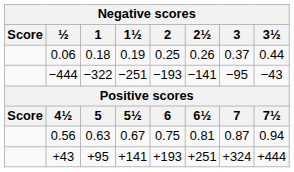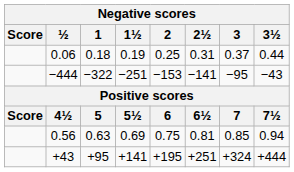 <table class="wikitable" style="width:100px; text-align:center">
 <tr>
 <th colspan = 10><strong>Negative scores</strong></th>
 </tr>
 <tr>
 <th>Score</th>
 <th>½</th>
 <th>1</th>
 <th>1½</th>
 <th>2</th>
 <th>2½</th>
 <th>3</th>
 <th>3½</th>
 </tr>
 <tr>
 <td style="width:50%;"></td>
 <td>0.06</td>
 <td>0.18</td>
 <td>0.19</td>
 <td>0.25</td>
-<td>0.26</td>
+<td>0.31</td>
 <td>0.37</td>
 <td>0.44</td>
 </tr>
 <tr>
 <td style="width:50%;"></td>
 <td>−444</td>
 <td>−322</td>
 <td>−251</td>
-<td>−193</td>
+<td>−153</td>
 <td>−141</td>
 <td>−95</td>
 <td>−43</td>
 </tr>
 <tr>
 <th colspan = 10><strong>Positive scores</strong></th>
 </tr>
 <tr>
 <th>Score</th>
 <th>4½</th>
 <th>5</th>
 <th>5½</th>
 <th>6</th>
 <th>6½</th>
 <th>7</th>
 <th>7½</th>
 </tr>
 <tr>
 <td style="width:50%;"></td>
 <td>0.56</td>
 <td>0.63</td>
-<td>0.67</td>
+<td>0.69</td>
 <td>0.75</td>
 <td>0.81</td>
-<td>0.87</td>
+<td>0.85</td>
 <td>0.94</td>
 </tr>
 <tr>
 <td style="width:50%;"></td>
 <td>+43</td>
 <td>+95</td>
 <td>+141</td>
-<td>+193</td>
+<td>+195</td>
 <td>+251</td>
 <td>+324</td>
 <td>+444</td>
 </tr>
 </table>
